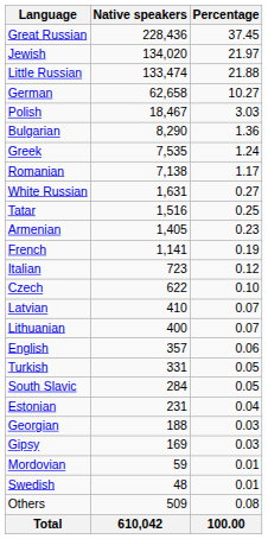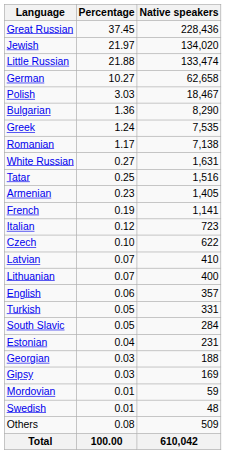 <table class="wikitable sortable">
 <tr>
 <th>Language</th>
+<th>Percentage</th>
 <th>Native speakers</th>
-<th>Percentage</th>
 </tr>
 <tr>
 <td><a href='#'>Great Russian</a></td>
+<td align="right">37.45</td>
 <td align="right">228,436</td>
-<td align="right">37.45</td>
 </tr>
 <tr>
 <td><a href='#'>Jewish</a></td>
+<td align="right">21.97</td>
 <td align="right">134,020</td>
-<td align="right">21.97</td>
 </tr>
 <tr>
 <td><a href='#'>Little Russian</a></td>
+<td align="right">21.88</td>
 <td align="right">133,474</td>
-<td align="right">21.88</td>
 </tr>
 <tr>
 <td><a href='#'>German</a></td>
+<td align="right">10.27</td>
 <td align="right">62,658</td>
-<td align="right">10.27</td>
 </tr>
 <tr>
 <td><a href='#'>Polish</a></td>
+<td align="right">3.03</td>
 <td align="right">18,467</td>
-<td align="right">3.03</td>
 </tr>
 <tr>
 <td><a href='#'>Bulgarian</a></td>
+<td align="right">1.36</td>
 <td align="right">8,290</td>
-<td align="right">1.36</td>
 </tr>
 <tr>
 <td><a href='#'>Greek</a></td>
+<td align="right">1.24</td>
 <td align="right">7,535</td>
-<td align="right">1.24</td>
 </tr>
 <tr>
 <td><a href='#'>Romanian</a></td>
+<td align="right">1.17</td>
 <td align="right">7,138</td>
-<td align="right">1.17</td>
 </tr>
 <tr>
 <td><a href='#'>White Russian</a></td>
+<td align="right">0.27</td>
 <td align="right">1,631</td>
-<td align="right">0.27</td>
 </tr>
 <tr>
 <td><a href='#'>Tatar</a></td>
+<td align="right">0.25</td>
 <td align="right">1,516</td>
-<td align="right">0.25</td>
 </tr>
 <tr>
 <td><a href='#'>Armenian</a></td>
+<td align="right">0.23</td>
 <td align="right">1,405</td>
-<td align="right">0.23</td>
 </tr>
 <tr>
 <td><a href='#'>French</a></td>
+<td align="right">0.19</td>
 <td align="right">1,141</td>
-<td align="right">0.19</td>
 </tr>
 <tr>
 <td><a href='#'>Italian</a></td>
+<td align="right">0.12</td>
 <td align="right">723</td>
-<td align="right">0.12</td>
 </tr>
 <tr>
 <td><a href='#'>Czech</a></td>
+<td align="right">0.10</td>
 <td align="right">622</td>
-<td align="right">0.10</td>
 </tr>
 <tr>
 <td><a href='#'>Latvian</a></td>
+<td align="right">0.07</td>
 <td align="right">410</td>
-<td align="right">0.07</td>
 </tr>
 <tr>
 <td><a href='#'>Lithuanian</a></td>
+<td align="right">0.07</td>
 <td align="right">400</td>
-<td align="right">0.07</td>
 </tr>
 <tr>
 <td><a href='#'>English</a></td>
+<td align="right">0.06</td>
 <td align="right">357</td>
-<td align="right">0.06</td>
 </tr>
 <tr>
 <td><a href='#'>Turkish</a></td>
+<td align="right">0.05</td>
 <td align="right">331</td>
-<td align="right">0.05</td>
 </tr>
 <tr>
 <td><a href='#'>South Slavic</a></td>
+<td align="right">0.05</td>
 <td align="right">284</td>
-<td align="right">0.05</td>
 </tr>
 <tr>
 <td><a href='#'>Estonian</a></td>
+<td align="right">0.04</td>
 <td align="right">231</td>
-<td align="right">0.04</td>
 </tr>
 <tr>
 <td><a href='#'>Georgian</a></td>
+<td align="right">0.03</td>
 <td align="right">188</td>
-<td align="right">0.03</td>
 </tr>
 <tr>
 <td><a href='#'>Gipsy</a></td>
+<td align="right">0.03</td>
 <td align="right">169</td>
-<td align="right">0.03</td>
 </tr>
 <tr>
 <td><a href='#'>Mordovian</a></td>
+<td align="right">0.01</td>
 <td align="right">59</td>
-<td align="right">0.01</td>
 </tr>
 <tr>
 <td><a href='#'>Swedish</a></td>
+<td align="right">0.01</td>
 <td align="right">48</td>
-<td align="right">0.01</td>
 </tr>
 <tr>
 <td>Others</td>
+<td align="right">0.08</td>
 <td align="right">509</td>
-<td align="right">0.08</td>
 </tr>
 <tr>
 <th>Total</th>
+<th>100.00</th>
 <th>610,042</th>
-<th>100.00</th>
 </tr>
 </table>
